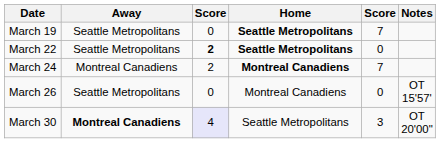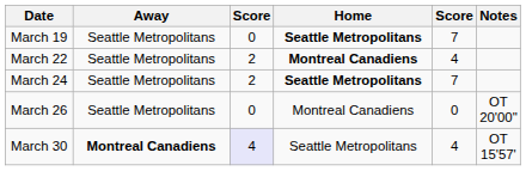 <table class="wikitable" style="text-align:center;">
 <tr>
 <th width="80">Date</th>
 <th width="200">Away</th>
 <th width="40">Score</th>
 <th width="200">Home</th>
 <th width="40">Score</th>
 <th>Notes</th>
 </tr>
 <tr>
 <td>March 19</td>
 <td>Seattle Metropolitans</td>
 <td>0</td>
 <td><strong>Seattle Metropolitans</strong></td>
 <td>7</td>
 <td></td>
 </tr>
 <tr>
 <td>March 22</td>
 <td>Seattle Metropolitans</td>
-<td><strong>2</strong></td>
-<td><strong>Seattle Metropolitans</strong></td>
-<td>0</td>
+<td>2</td>
+<td><strong>Montreal Canadiens</strong></td>
+<td>4</td>
 <td></td>
 </tr>
 <tr>
 <td>March 24</td>
-<td>Montreal Canadiens</td>
+<td>Seattle Metropolitans</td>
 <td>2</td>
-<td><strong>Montreal Canadiens</strong></td>
+<td><strong>Seattle Metropolitans</strong></td>
 <td>7</td>
 <td></td>
 </tr>
 <tr>
 <td>March 26</td>
 <td>Seattle Metropolitans</td>
 <td>0</td>
 <td>Montreal Canadiens</td>
 <td>0</td>
-<td>OT 15'57'</td>
+<td>OT 20'00"</td>
 </tr>
 <tr>
 <td>March 30</td>
 <td><strong>Montreal Canadiens</strong></td>
 <td style="background: lavender;">4</td>
 <td>Seattle Metropolitans</td>
-<td>3</td>
-<td>OT 20'00"</td>
+<td>4</td>
+<td>OT 15'57'</td>
 </tr>
 </table>
